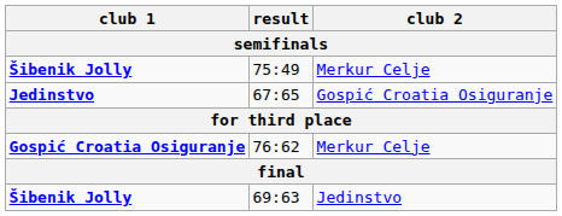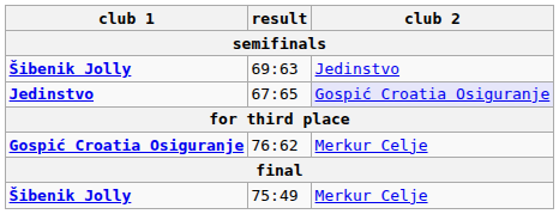 <table class="wikitable">
 <tr>
 <th>club 1</th>
 <th>result</th>
 <th>club 2</th>
 </tr>
 <tr>
 <th colspan="3">semifinals</th>
 </tr>
 <tr>
 <td> <strong><a href='#'>Šibenik Jolly</a></strong></td>
-<td>75:49</td>
-<td> <a href='#'>Merkur Celje</a></td>
+<td>69:63</td>
+<td> <a href='#'>Jedinstvo</a></td>
 </tr>
 <tr>
 <td> <strong><a href='#'>Jedinstvo</a></strong></td>
 <td>67:65</td>
-<td> <a href='#'>Gospić Croatia Osiguranje</a></td>
+<td style="background: lavender;"> <a href='#'>Gospić Croatia Osiguranje</a></td>
 </tr>
 <tr>
 <th colspan="3">for third place</th>
 </tr>
 <tr>
 <td> <strong><a href='#'>Gospić Croatia Osiguranje</a></strong></td>
 <td>76:62</td>
 <td> <a href='#'>Merkur Celje</a></td>
 </tr>
 <tr>
 <th colspan="3">final</th>
 </tr>
 <tr>
 <td> <strong><a href='#'>Šibenik Jolly</a></strong></td>
-<td>69:63</td>
-<td> <a href='#'>Jedinstvo</a></td>
+<td>75:49</td>
+<td> <a href='#'>Merkur Celje</a></td>
 </tr>
 </table>
